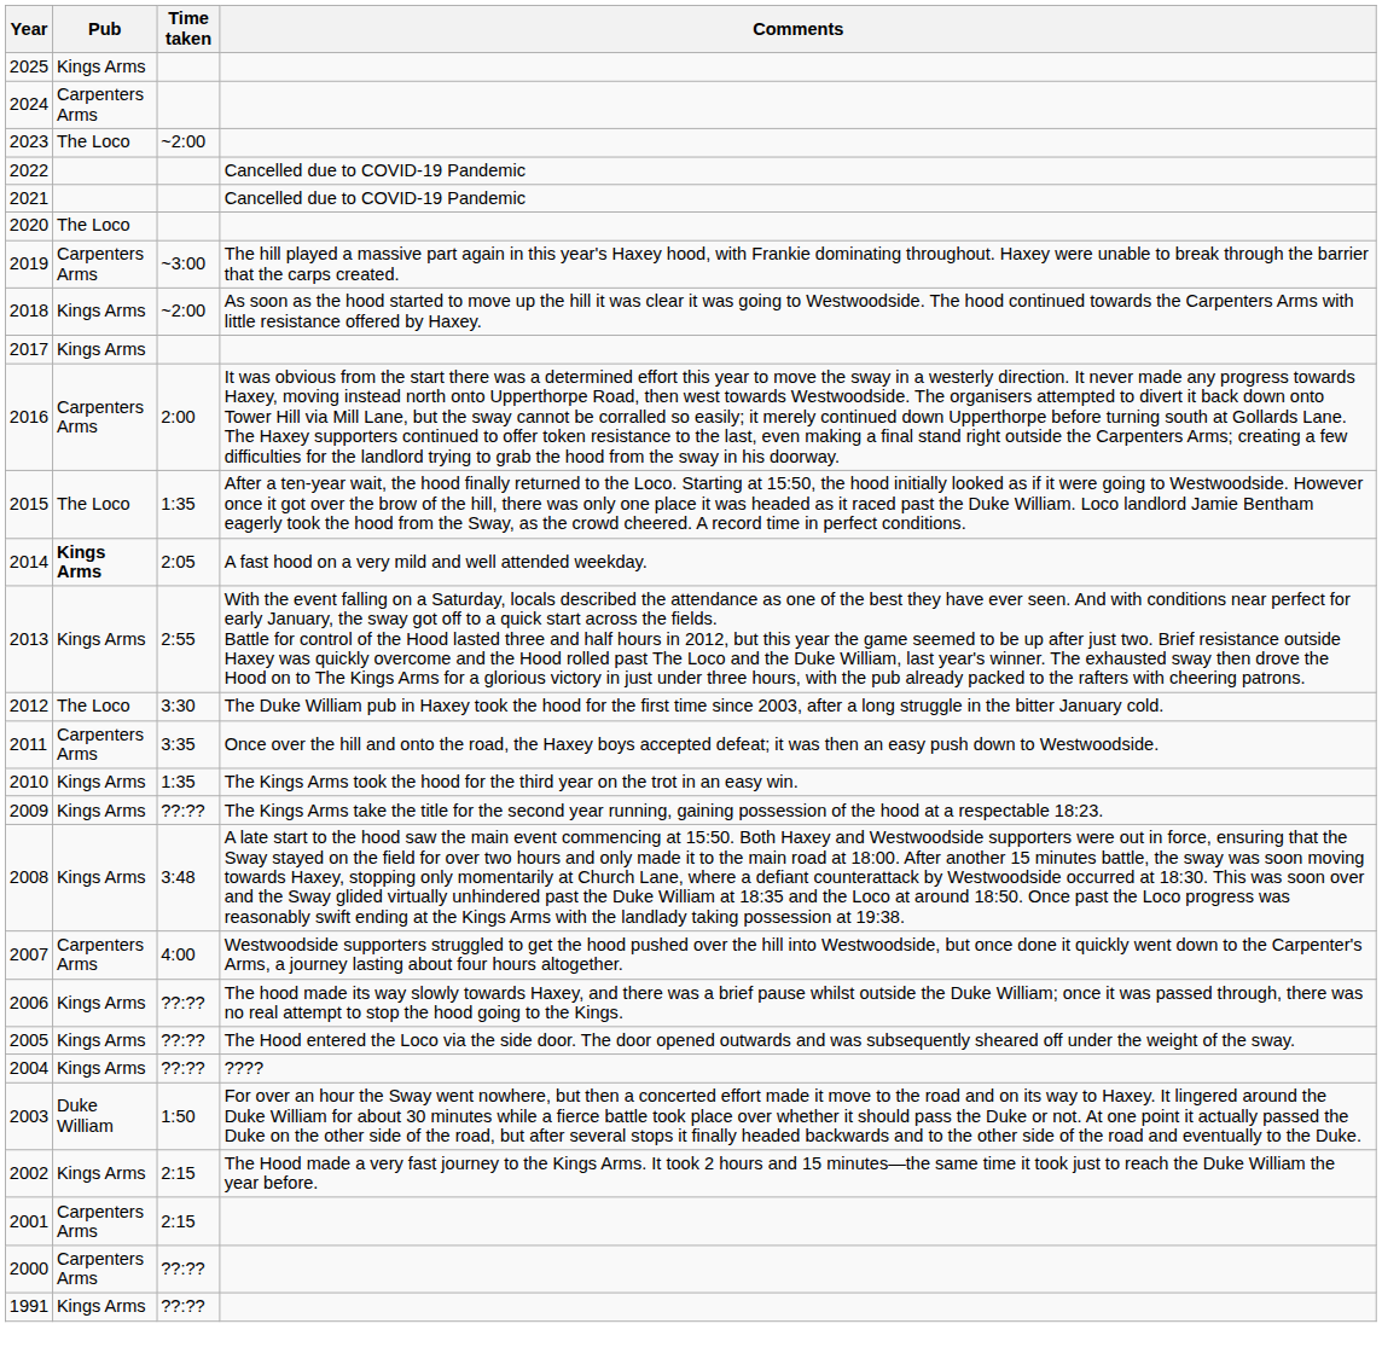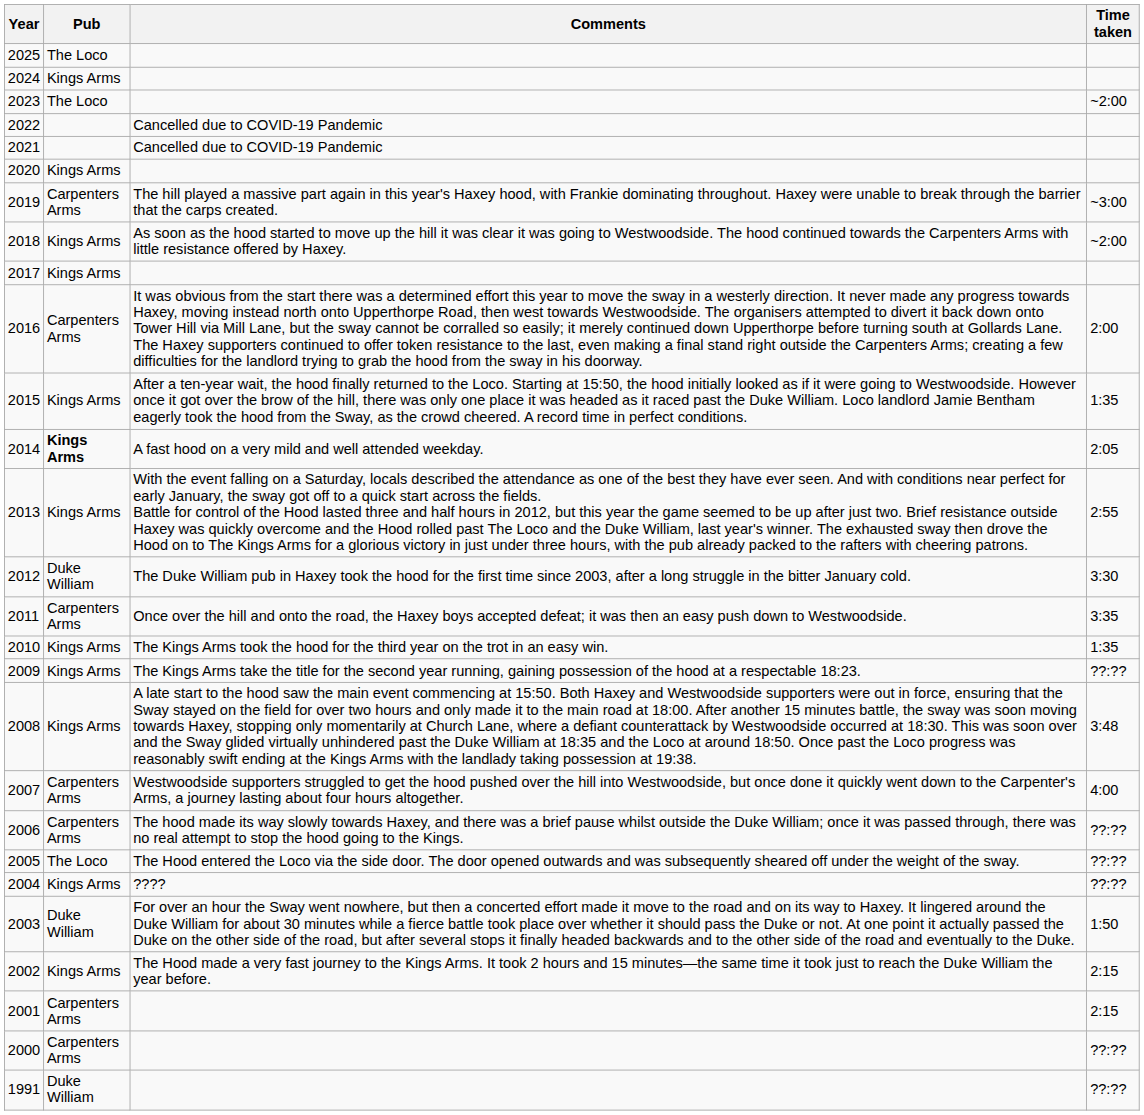 <table class="wikitable" style="font-size=95%;">
 <tr>
 <th>Year</th>
 <th>Pub</th>
+<th>Comments</th>
 <th>Time taken</th>
-<th>Comments</th>
 </tr>
 <tr>
 <td>2025</td>
-<td>Kings Arms</td>
+<td>The Loco</td>
 <td></td>
 <td></td>
 </tr>
 <tr>
 <td>2024</td>
-<td>Carpenters Arms</td>
+<td>Kings Arms</td>
 <td></td>
 <td></td>
 </tr>
 <tr>
 <td>2023</td>
 <td>The Loco</td>
+<td></td>
 <td>~2:00</td>
-<td></td>
 </tr>
 <tr>
 <td>2022</td>
 <td></td>
+<td>Cancelled due to COVID-19 Pandemic</td>
 <td></td>
-<td>Cancelled due to COVID-19 Pandemic</td>
 </tr>
 <tr>
 <td>2021</td>
 <td></td>
+<td>Cancelled due to COVID-19 Pandemic</td>
 <td></td>
-<td>Cancelled due to COVID-19 Pandemic</td>
 </tr>
 <tr>
 <td>2020</td>
-<td>The Loco</td>
+<td>Kings Arms</td>
 <td></td>
 <td></td>
 </tr>
 <tr>
 <td>2019</td>
 <td>Carpenters Arms</td>
+<td>The hill played a massive part again in this year's Haxey hood, with Frankie dominating throughout. Haxey were unable to break through the barrier that the carps created.</td>
 <td>~3:00</td>
-<td>The hill played a massive part again in this year's Haxey hood, with Frankie dominating throughout. Haxey were unable to break through the barrier that the carps created.</td>
 </tr>
 <tr>
 <td>2018</td>
 <td>Kings Arms</td>
+<td>As soon as the hood started to move up the hill it was clear it was going to Westwoodside. The hood continued towards the Carpenters Arms with little resistance offered by Haxey.</td>
 <td>~2:00</td>
-<td>As soon as the hood started to move up the hill it was clear it was going to Westwoodside. The hood continued towards the Carpenters Arms with little resistance offered by Haxey.</td>
 </tr>
 <tr>
 <td>2017</td>
 <td>Kings Arms</td>
 <td></td>
 <td></td>
 </tr>
 <tr>
 <td>2016</td>
 <td>Carpenters Arms</td>
+<td>It was obvious from the start there was a determined effort this year to move the sway in a westerly direction. It never made any progress towards Haxey, moving instead north onto Upperthorpe Road, then west towards Westwoodside. The organisers attempted to divert it back down onto Tower Hill via Mill Lane, but the sway cannot be corralled so easily; it merely continued down Upperthorpe before turning south at Gollards Lane. The Haxey supporters continued to offer token resistance to the last, even making a final stand right outside the Carpenters Arms; creating a few difficulties for the landlord trying to grab the hood from the sway in his doorway.</td>
 <td>2:00</td>
-<td>It was obvious from the start there was a determined effort this year to move the sway in a westerly direction. It never made any progress towards Haxey, moving instead north onto Upperthorpe Road, then west towards Westwoodside. The organisers attempted to divert it back down onto Tower Hill via Mill Lane, but the sway cannot be corralled so easily; it merely continued down Upperthorpe before turning south at Gollards Lane. The Haxey supporters continued to offer token resistance to the last, even making a final stand right outside the Carpenters Arms; creating a few difficulties for the landlord trying to grab the hood from the sway in his doorway.</td>
 </tr>
 <tr>
 <td>2015</td>
-<td>The Loco</td>
+<td>Kings Arms</td>
+<td>After a ten-year wait, the hood finally returned to the Loco. Starting at 15:50, the hood initially looked as if it were going to Westwoodside. However once it got over the brow of the hill, there was only one place it was headed as it raced past the Duke William. Loco landlord Jamie Bentham eagerly took the hood from the Sway, as the crowd cheered. A record time in perfect conditions.</td>
 <td>1:35</td>
-<td>After a ten-year wait, the hood finally returned to the Loco. Starting at 15:50, the hood initially looked as if it were going to Westwoodside. However once it got over the brow of the hill, there was only one place it was headed as it raced past the Duke William. Loco landlord Jamie Bentham eagerly took the hood from the Sway, as the crowd cheered. A record time in perfect conditions.</td>
 </tr>
 <tr>
 <td>2014</td>
 <td><strong>Kings Arms</strong></td>
+<td>A fast hood on a very mild and well attended weekday.</td>
 <td>2:05</td>
-<td>A fast hood on a very mild and well attended weekday.</td>
 </tr>
 <tr>
 <td>2013</td>
 <td>Kings Arms</td>
+<td>With the event falling on a Saturday, locals described the attendance as one of the best they have ever seen. And with conditions near perfect for early January, the sway got off to a quick start across the fields.<br>Battle for control of the Hood lasted three and half hours in 2012, but this year the game seemed to be up after just two. Brief resistance outside Haxey was quickly overcome and the Hood rolled past The Loco and the Duke William, last year's winner. The exhausted sway then drove the Hood on to The Kings Arms for a glorious victory in just under three hours, with the pub already packed to the rafters with cheering patrons.</td>
 <td>2:55</td>
-<td>With the event falling on a Saturday, locals described the attendance as one of the best they have ever seen. And with conditions near perfect for early January, the sway got off to a quick start across the fields.<br>Battle for control of the Hood lasted three and half hours in 2012, but this year the game seemed to be up after just two. Brief resistance outside Haxey was quickly overcome and the Hood rolled past The Loco and the Duke William, last year's winner. The exhausted sway then drove the Hood on to The Kings Arms for a glorious victory in just under three hours, with the pub already packed to the rafters with cheering patrons.</td>
 </tr>
 <tr>
 <td>2012</td>
-<td>The Loco</td>
+<td>Duke William </td>
+<td>The Duke William pub in Haxey took the hood for the first time since 2003, after a long struggle in the bitter January cold.</td>
 <td>3:30</td>
-<td>The Duke William pub in Haxey took the hood for the first time since 2003, after a long struggle in the bitter January cold.</td>
 </tr>
 <tr>
 <td>2011</td>
 <td>Carpenters Arms</td>
+<td>Once over the hill and onto the road, the Haxey boys accepted defeat; it was then an easy push down to Westwoodside.</td>
 <td>3:35</td>
-<td>Once over the hill and onto the road, the Haxey boys accepted defeat; it was then an easy push down to Westwoodside.</td>
 </tr>
 <tr>
 <td>2010</td>
 <td>Kings Arms</td>
+<td>The Kings Arms took the hood for the third year on the trot in an easy win.</td>
 <td>1:35</td>
-<td>The Kings Arms took the hood for the third year on the trot in an easy win.</td>
 </tr>
 <tr>
 <td>2009</td>
 <td>Kings Arms</td>
+<td>The Kings Arms take the title for the second year running, gaining possession of the hood at a respectable 18:23.</td>
 <td>??:??</td>
-<td>The Kings Arms take the title for the second year running, gaining possession of the hood at a respectable 18:23.</td>
 </tr>
 <tr>
 <td>2008</td>
 <td>Kings Arms</td>
+<td>A late start to the hood saw the main event commencing at 15:50. Both Haxey and Westwoodside supporters were out in force, ensuring that the Sway stayed on the field for over two hours and only made it to the main road at 18:00. After another 15 minutes battle, the sway was soon moving towards Haxey, stopping only momentarily at Church Lane, where a defiant counterattack by Westwoodside occurred at 18:30. This was soon over and the Sway glided virtually unhindered past the Duke William at 18:35 and the Loco at around 18:50. Once past the Loco progress was reasonably swift ending at the Kings Arms with the landlady taking possession at 19:38.</td>
 <td>3:48</td>
-<td>A late start to the hood saw the main event commencing at 15:50. Both Haxey and Westwoodside supporters were out in force, ensuring that the Sway stayed on the field for over two hours and only made it to the main road at 18:00. After another 15 minutes battle, the sway was soon moving towards Haxey, stopping only momentarily at Church Lane, where a defiant counterattack by Westwoodside occurred at 18:30. This was soon over and the Sway glided virtually unhindered past the Duke William at 18:35 and the Loco at around 18:50. Once past the Loco progress was reasonably swift ending at the Kings Arms with the landlady taking possession at 19:38.</td>
 </tr>
 <tr>
 <td>2007</td>
 <td>Carpenters Arms</td>
+<td>Westwoodside supporters struggled to get the hood pushed over the hill into Westwoodside, but once done it quickly went down to the Carpenter's Arms, a journey lasting about four hours altogether.</td>
 <td>4:00</td>
-<td>Westwoodside supporters struggled to get the hood pushed over the hill into Westwoodside, but once done it quickly went down to the Carpenter's Arms, a journey lasting about four hours altogether.</td>
 </tr>
 <tr>
 <td>2006</td>
-<td>Kings Arms</td>
+<td>Carpenters Arms</td>
+<td>The hood made its way slowly towards Haxey, and there was a brief pause whilst outside the Duke William; once it was passed through, there was no real attempt to stop the hood going to the Kings.</td>
 <td>??:??</td>
-<td>The hood made its way slowly towards Haxey, and there was a brief pause whilst outside the Duke William; once it was passed through, there was no real attempt to stop the hood going to the Kings.</td>
 </tr>
 <tr>
 <td>2005</td>
-<td>Kings Arms</td>
+<td>The Loco</td>
+<td>The Hood entered the Loco via the side door. The door opened outwards and was subsequently sheared off under the weight of the sway.</td>
 <td>??:??</td>
-<td>The Hood entered the Loco via the side door. The door opened outwards and was subsequently sheared off under the weight of the sway.</td>
 </tr>
 <tr>
 <td>2004</td>
 <td>Kings Arms</td>
+<td>????</td>
 <td>??:??</td>
-<td>????</td>
 </tr>
 <tr>
 <td>2003</td>
 <td>Duke William</td>
+<td>For over an hour the Sway went nowhere, but then a concerted effort made it move to the road and on its way to Haxey. It lingered around the Duke William for about 30 minutes while a fierce battle took place over whether it should pass the Duke or not. At one point it actually passed the Duke on the other side of the road, but after several stops it finally headed backwards and to the other side of the road and eventually to the Duke.</td>
 <td>1:50</td>
-<td>For over an hour the Sway went nowhere, but then a concerted effort made it move to the road and on its way to Haxey. It lingered around the Duke William for about 30 minutes while a fierce battle took place over whether it should pass the Duke or not. At one point it actually passed the Duke on the other side of the road, but after several stops it finally headed backwards and to the other side of the road and eventually to the Duke.</td>
 </tr>
 <tr>
 <td>2002</td>
 <td>Kings Arms</td>
+<td>The Hood made a very fast journey to the Kings Arms. It took 2 hours and 15 minutes—the same time it took just to reach the Duke William the year before.</td>
 <td>2:15</td>
-<td>The Hood made a very fast journey to the Kings Arms. It took 2 hours and 15 minutes—the same time it took just to reach the Duke William the year before.</td>
 </tr>
 <tr>
 <td>2001</td>
 <td>Carpenters Arms</td>
+<td></td>
 <td>2:15</td>
-<td></td>
 </tr>
 <tr>
 <td>2000</td>
 <td>Carpenters Arms</td>
+<td></td>
 <td>??:??</td>
-<td></td>
 </tr>
 <tr>
 <td>1991</td>
-<td>Kings Arms</td>
+<td>Duke William </td>
+<td></td>
 <td>??:??</td>
-<td></td>
 </tr>
 </table>
